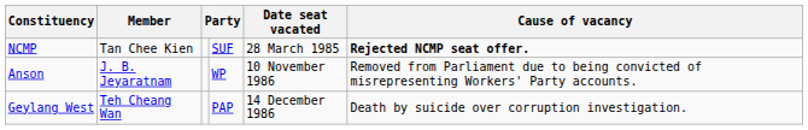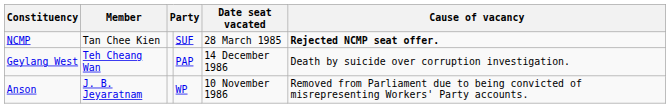 <table class="wikitable" border="1">
 <tr>
 <th>Constituency</th>
 <th>Member</th>
 <th colspan="2">Party</th>
 <th>Date seat vacated</th>
 <th>Cause of vacancy</th>
 </tr>
 <tr>
 <td><a href='#'>NCMP</a></td>
 <td>Tan Chee Kien</td>
 <td></td>
 <td><a href='#'>SUF</a></td>
 <td>28 March 1985</td>
 <td><strong>Rejected NCMP seat offer.</strong></td>
 </tr>
 <tr>
+<td><a href='#'>Geylang West</a></td>
+<td><a href='#'>Teh Cheang Wan</a></td>
+<td></td>
+<td><a href='#'>PAP</a></td>
+<td>14 December 1986</td>
+<td>Death by suicide over corruption investigation.</td>
+</tr>
+<tr>
 <td scope="row"><a href='#'>Anson</a></td>
 <td><a href='#'>J. B. Jeyaratnam</a></td>
 <td></td>
 <td><a href='#'>WP</a></td>
 <td>10 November 1986</td>
 <td>Removed from Parliament due to being convicted of misrepresenting Workers' Party accounts.</td>
 </tr>
-<tr>
-<td><a href='#'>Geylang West</a></td>
-<td><a href='#'>Teh Cheang Wan</a></td>
-<td></td>
-<td><a href='#'>PAP</a></td>
-<td>14 December 1986</td>
-<td>Death by suicide over corruption investigation.</td>
-</tr>
 </table>
